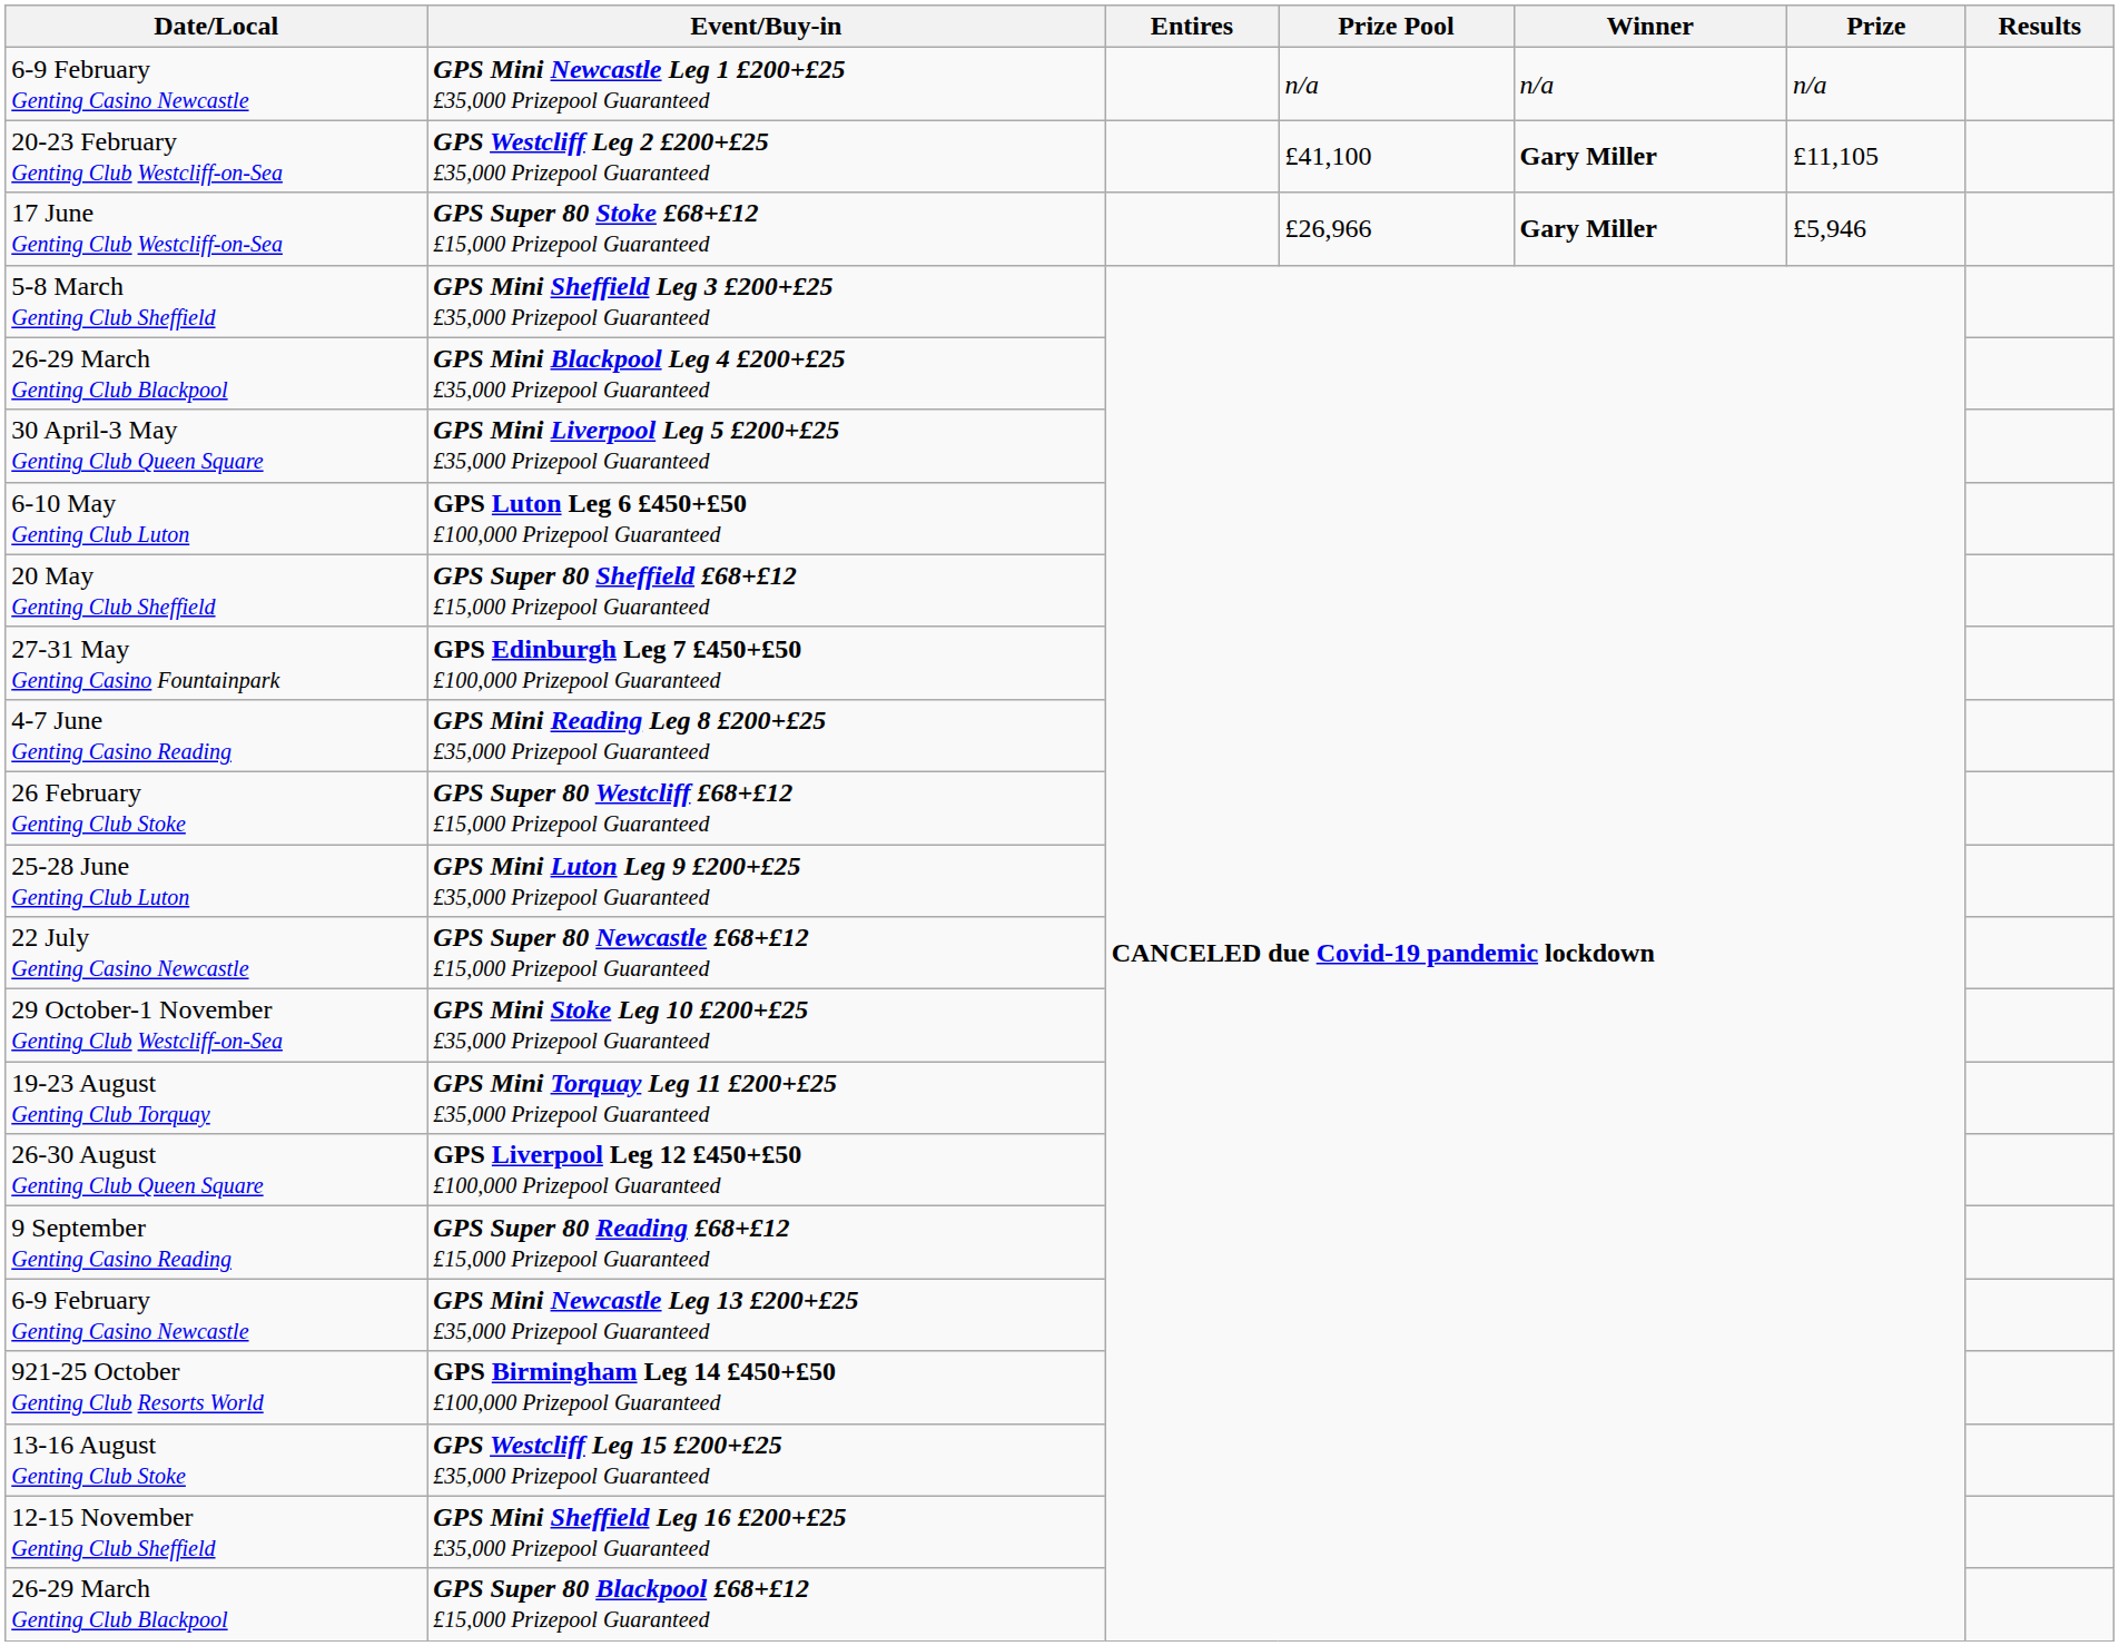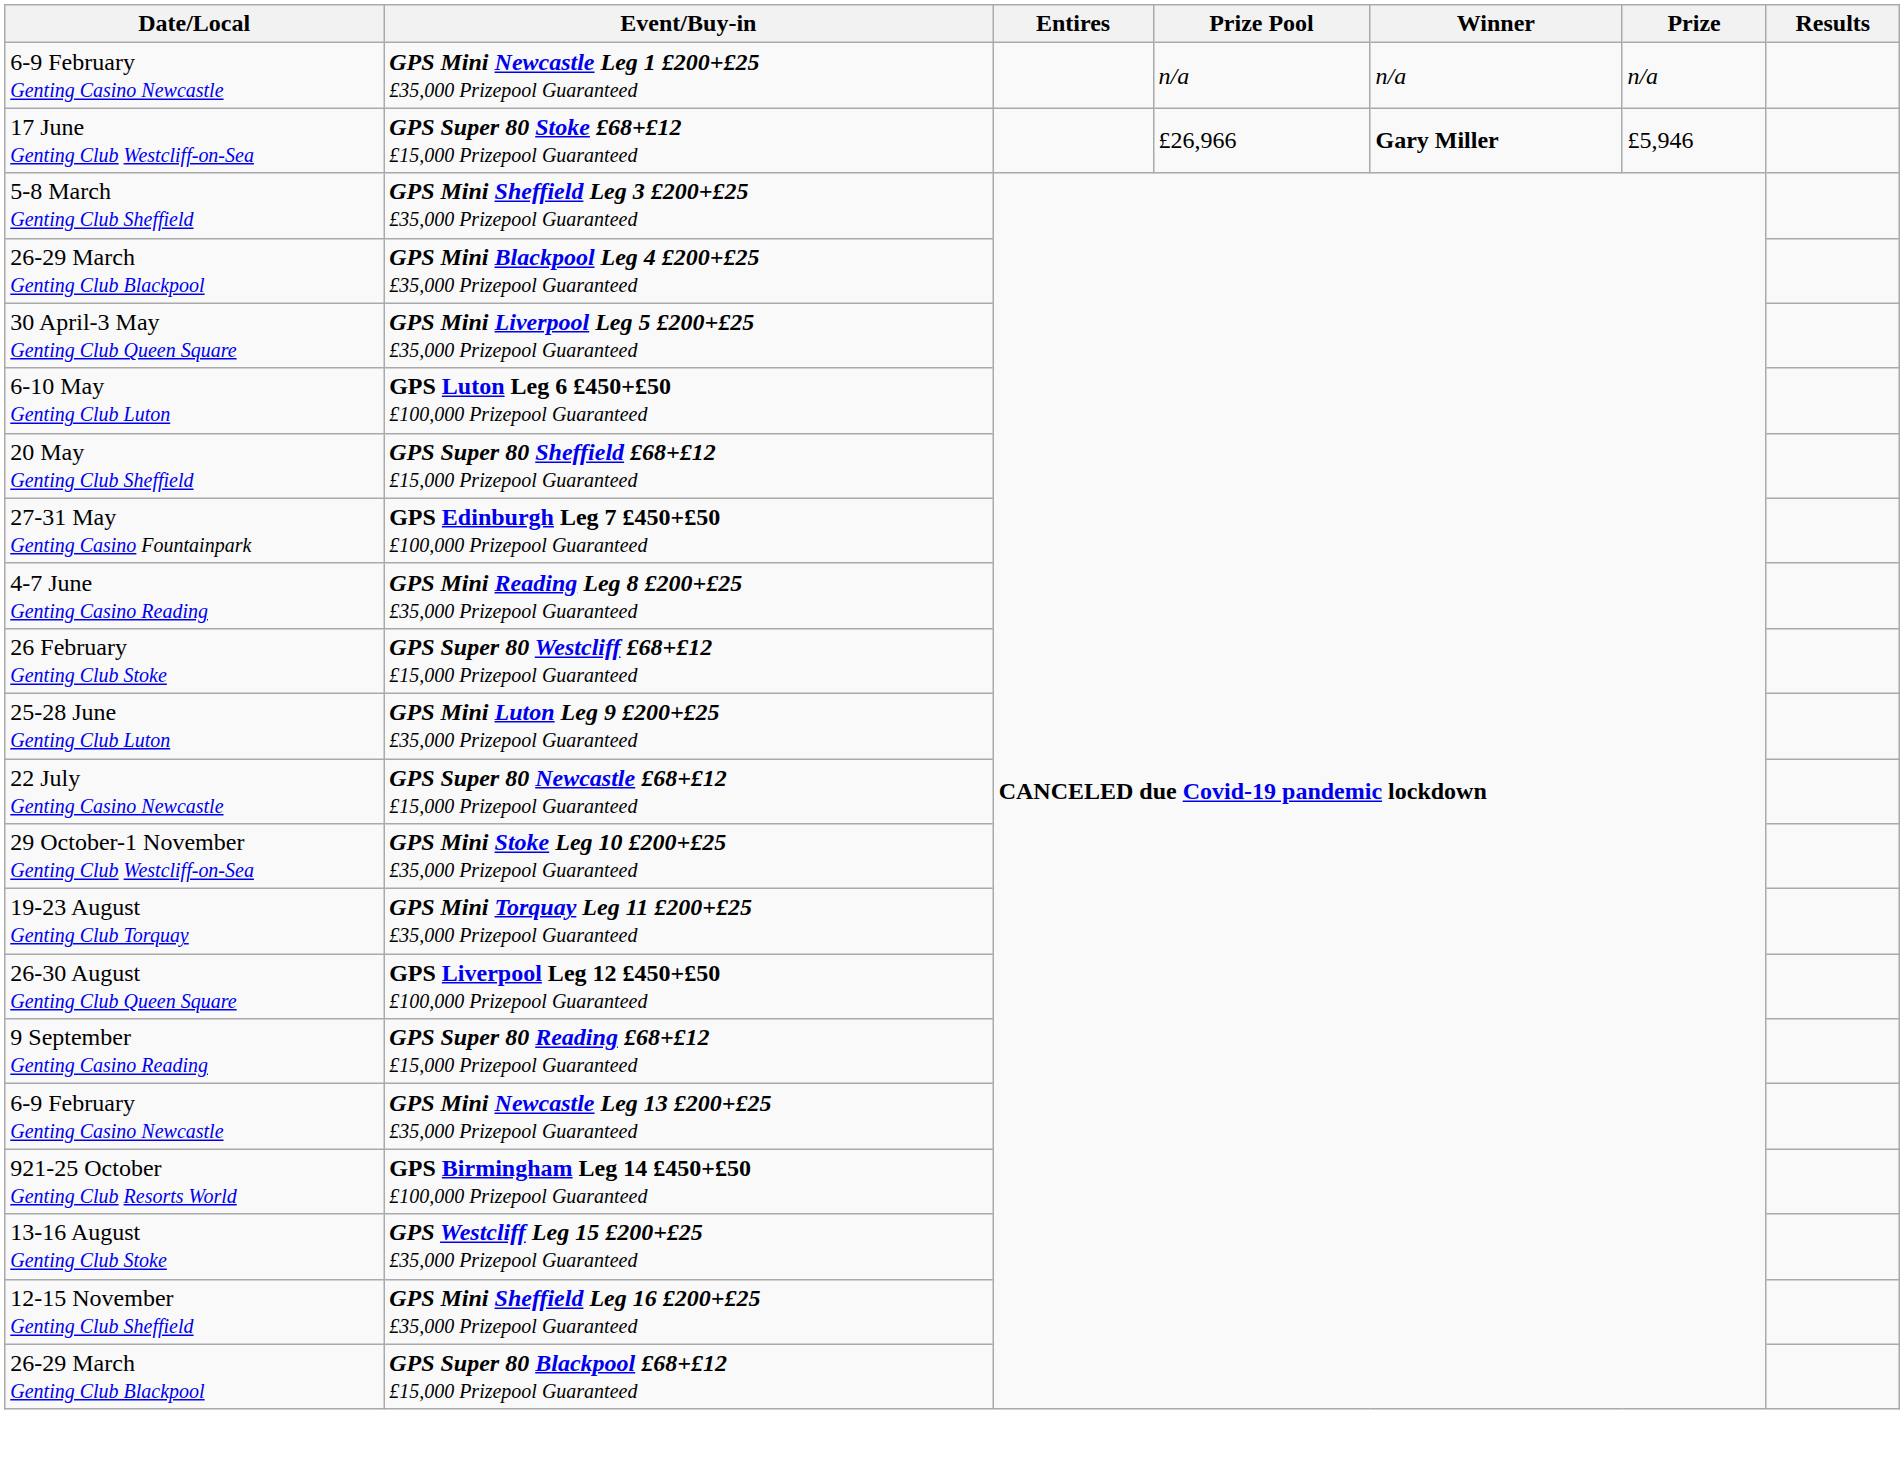 <table class="wikitable" width="100%">
 <tr>
 <th width="20%">Date/Local</th>
 <th !width="15%">Event/Buy-in</th>
 <th !width="10%">Entires</th>
 <th !width="10%">Prize Pool</th>
 <th !width="25%">Winner</th>
 <th !width="10%">Prize</th>
 <th !width="10%">Results</th>
 </tr>
 <tr>
 <td>6-9 February<br><small><em><a href='#'>Genting Casino Newcastle</a></em></small></td>
 <td> <strong><em>GPS Mini <a href='#'>Newcastle</a> Leg 1 £200+£25</em></strong><br><small><em>£35,000 Prizepool Guaranteed</em></small></td>
 <td></td>
 <td><em>n/a</em></td>
 <td><em>n/a</em></td>
 <td><em>n/a</em></td>
-<td></td>
-</tr>
-<tr>
-<td>20-23 February<br><small><em><a href='#'>Genting Club</a> <a href='#'>Westcliff-on-Sea</a></em></small></td>
-<td> <strong><em>GPS <a href='#'>Westcliff</a> Leg 2 £200+£25</em></strong><br><small><em>£35,000 Prizepool Guaranteed</em></small></td>
-<td></td>
-<td>£41,100</td>
-<td> <strong>Gary Miller</strong></td>
-<td>£11,105</td>
 <td></td>
 </tr>
 <tr>
 <td>17 June<br><small><em><a href='#'>Genting Club</a> <a href='#'>Westcliff-on-Sea</a></em></small></td>
 <td> <strong><em>GPS Super 80 <a href='#'>Stoke</a> £68+£12</em></strong><br><small><em>£15,000 Prizepool Guaranteed</em></small></td>
 <td></td>
 <td>£26,966</td>
 <td> <strong>Gary Miller</strong></td>
 <td>£5,946</td>
 <td></td>
 </tr>
 <tr>
 <td>5-8 March<br><small><em><a href='#'>Genting Club Sheffield</a></em></small></td>
 <td> <strong><em>GPS Mini <a href='#'>Sheffield</a> Leg 3 £200+£25</em></strong><br><small><em>£35,000 Prizepool Guaranteed</em></small></td>
 <td colspan="4" rowspan="19"><strong>CANCELED due <a href='#'>Covid-19 pandemic</a> lockdown</strong></td>
 <td></td>
 </tr>
 <tr>
 <td>26-29 March<br><small><em><a href='#'>Genting Club Blackpool</a></em></small></td>
 <td> <strong><em>GPS Mini <a href='#'>Blackpool</a> Leg 4 £200+£25</em></strong><br><small><em>£35,000 Prizepool Guaranteed</em></small></td>
 <td></td>
 </tr>
 <tr>
 <td>30 April-3 May<br><small><em><a href='#'>Genting Club Queen Square</a></em></small></td>
 <td> <strong><em>GPS Mini <a href='#'>Liverpool</a> Leg 5 £200+£25</em></strong><br><small><em>£35,000 Prizepool Guaranteed</em></small></td>
 <td></td>
 </tr>
 <tr>
 <td>6-10 May<br><small><em><a href='#'>Genting Club Luton</a></em></small></td>
 <td> <strong>GPS <a href='#'>Luton</a> Leg 6 £450+£50</strong><br><small><em>£100,000 Prizepool Guaranteed</em></small></td>
 <td></td>
 </tr>
 <tr>
 <td>20 May<br><small><em><a href='#'>Genting Club Sheffield</a></em></small></td>
 <td> <strong><em>GPS Super 80 <a href='#'>Sheffield</a> £68+£12</em></strong><br><small><em>£15,000 Prizepool Guaranteed</em></small></td>
 <td></td>
 </tr>
 <tr>
 <td>27-31 May<br><small><em><a href='#'>Genting Casino</a> Fountainpark</em></small></td>
 <td> <strong>GPS <a href='#'>Edinburgh</a> Leg 7 £450+£50</strong><br><small><em>£100,000 Prizepool Guaranteed</em></small></td>
 <td></td>
 </tr>
 <tr>
 <td>4-7 June<br><small><em><a href='#'>Genting Casino Reading</a></em></small></td>
 <td> <strong><em>GPS Mini <a href='#'>Reading</a> Leg 8 £200+£25</em></strong><br><small><em>£35,000 Prizepool Guaranteed</em></small></td>
 <td></td>
 </tr>
 <tr>
 <td>26 February<br><small><em><a href='#'>Genting Club Stoke</a></em></small></td>
 <td> <strong><em>GPS Super 80 <a href='#'>Westcliff</a> £68+£12</em></strong><br><small><em>£15,000 Prizepool Guaranteed</em></small></td>
 <td></td>
 </tr>
 <tr>
 <td>25-28 June<br><small><em><a href='#'>Genting Club Luton</a></em></small></td>
 <td> <strong><em>GPS Mini <a href='#'>Luton</a> Leg 9 £200+£25</em></strong><br><small><em>£35,000 Prizepool Guaranteed</em></small></td>
 <td></td>
 </tr>
 <tr>
 <td>22 July<br><small><em><a href='#'>Genting Casino Newcastle</a></em></small></td>
 <td> <strong><em>GPS Super 80 <a href='#'>Newcastle</a> £68+£12</em></strong><br><small><em>£15,000 Prizepool Guaranteed</em></small></td>
 <td></td>
 </tr>
 <tr>
 <td>29 October-1 November<br><small><em><a href='#'>Genting Club</a> <a href='#'>Westcliff-on-Sea</a></em></small></td>
 <td> <strong><em>GPS Mini <a href='#'>Stoke</a> Leg 10 £200+£25</em></strong><br><small><em>£35,000 Prizepool Guaranteed</em></small></td>
 <td></td>
 </tr>
 <tr>
 <td>19-23 August<br><small><em><a href='#'>Genting Club Torquay</a></em></small></td>
 <td> <strong><em>GPS Mini <a href='#'>Torquay</a> Leg 11 £200+£25</em></strong><br><small><em>£35,000 Prizepool Guaranteed</em></small></td>
 <td></td>
 </tr>
 <tr>
 <td>26-30 August<br><small><em><a href='#'>Genting Club Queen Square</a></em></small></td>
 <td> <strong>GPS <a href='#'>Liverpool</a> Leg 12 £450+£50</strong><br><small><em>£100,000 Prizepool Guaranteed</em></small></td>
 <td></td>
 </tr>
 <tr>
 <td>9 September<br><small><em><a href='#'>Genting Casino Reading</a></em></small></td>
 <td> <strong><em>GPS Super 80 <a href='#'>Reading</a> £68+£12</em></strong><br><small><em>£15,000 Prizepool Guaranteed</em></small></td>
 <td></td>
 </tr>
 <tr>
 <td>6-9 February<br><small><em><a href='#'>Genting Casino Newcastle</a></em></small></td>
 <td> <strong><em>GPS Mini <a href='#'>Newcastle</a> Leg 13 £200+£25</em></strong><br><small><em>£35,000 Prizepool Guaranteed</em></small></td>
 <td></td>
 </tr>
 <tr>
 <td>921-25 October<br><small><em><a href='#'>Genting Club</a> <a href='#'>Resorts World</a></em></small></td>
 <td> <strong>GPS <a href='#'>Birmingham</a> Leg 14  £450+£50</strong><br><small><em>£100,000 Prizepool Guaranteed</em></small></td>
 <td></td>
 </tr>
 <tr>
 <td>13-16 August<br><small><em><a href='#'>Genting Club Stoke</a></em></small></td>
 <td> <strong><em>GPS <a href='#'>Westcliff</a> Leg 15 £200+£25</em></strong><br><small><em>£35,000 Prizepool Guaranteed</em></small></td>
 <td></td>
 </tr>
 <tr>
 <td>12-15 November<br><small><em><a href='#'>Genting Club Sheffield</a></em></small></td>
 <td> <strong><em>GPS Mini <a href='#'>Sheffield</a> Leg 16 £200+£25</em></strong><br><small><em>£35,000 Prizepool Guaranteed</em></small></td>
 <td></td>
 </tr>
 <tr>
 <td>26-29 March<br><small><em><a href='#'>Genting Club Blackpool</a></em></small></td>
 <td> <strong><em>GPS Super 80 <a href='#'>Blackpool</a> £68+£12</em></strong><br><small><em>£15,000 Prizepool Guaranteed</em></small></td>
 <td></td>
 </tr>
 </table>
